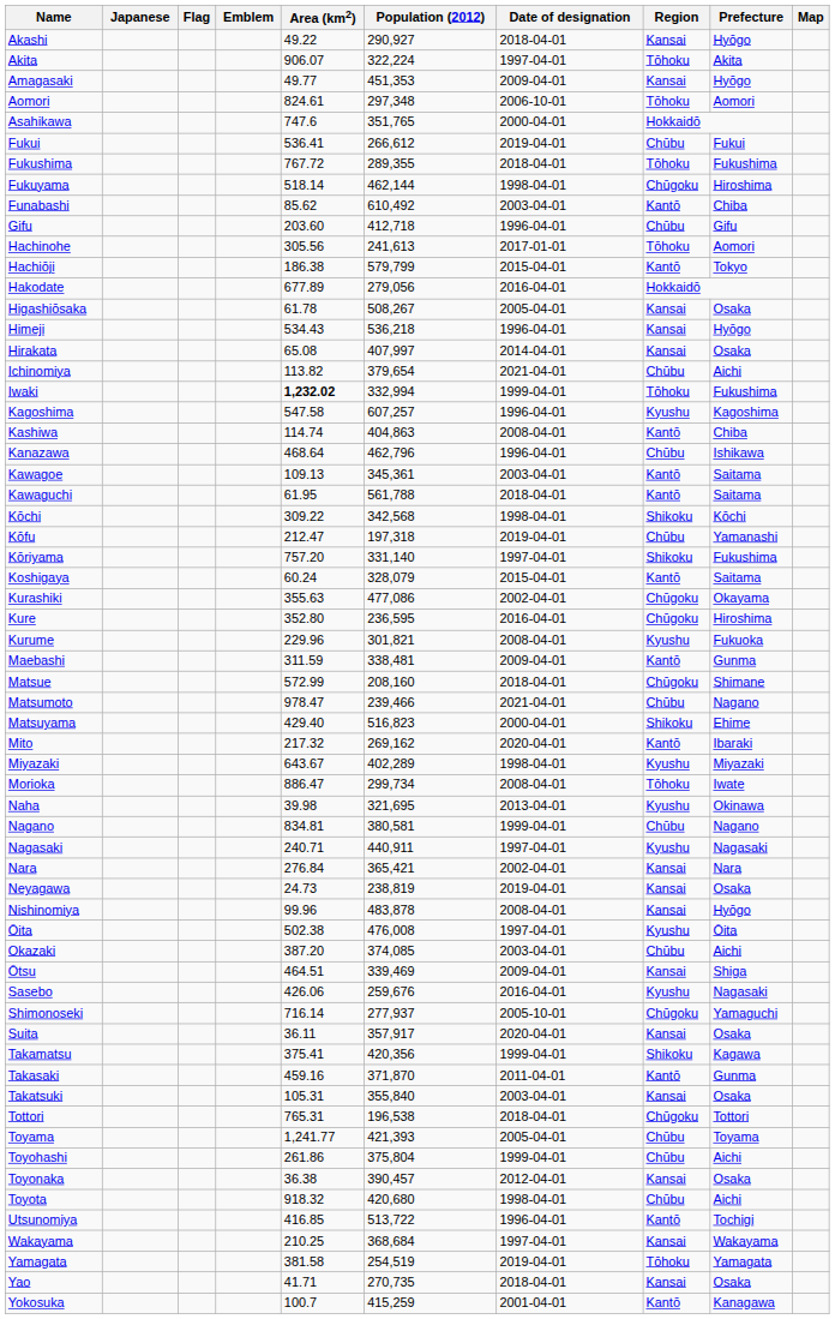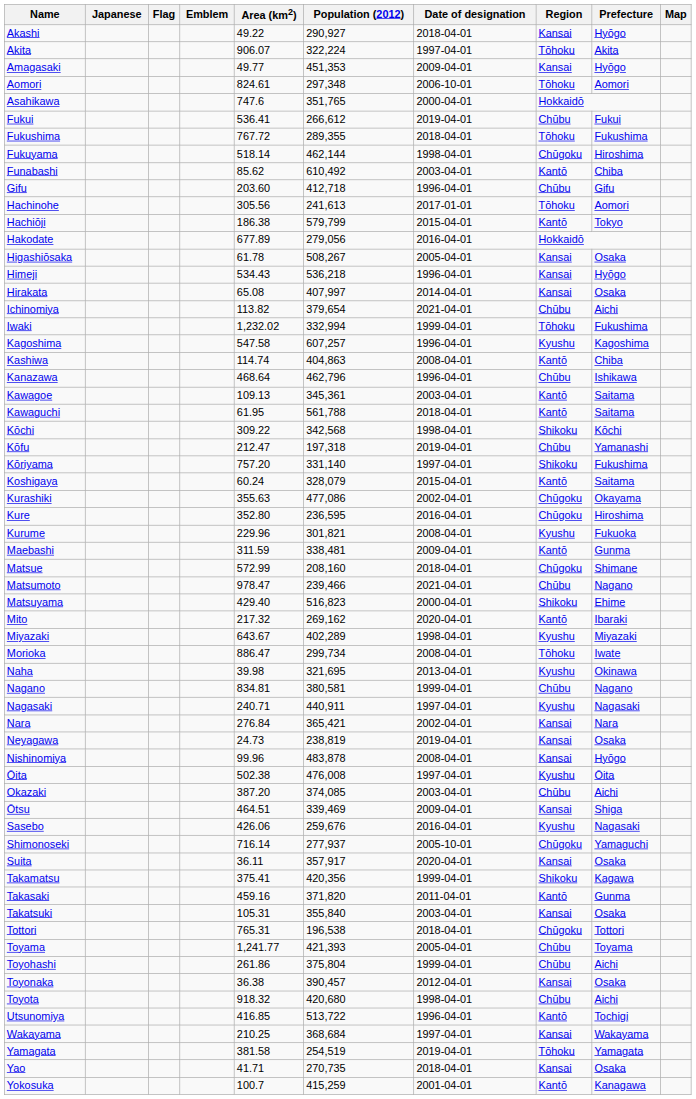 <table class="wikitable sortable" width=80% style="font-size:100%;" align=center>
 <tr>
 <th>Name</th>
 <th>Japanese</th>
 <th>Flag</th>
 <th>Emblem</th>
 <th>Area (km<sup>2</sup>)</th>
 <th>Population (<a href='#'>2012</a>)</th>
 <th>Date of designation</th>
 <th>Region</th>
 <th>Prefecture</th>
 <th>Map</th>
 </tr>
 <tr>
 <td><a href='#'>Akashi</a></td>
 <td></td>
 <td></td>
 <td></td>
 <td>49.22</td>
 <td>290,927</td>
 <td>2018-04-01</td>
 <td><a href='#'>Kansai</a></td>
 <td><a href='#'>Hyōgo</a></td>
 <td></td>
 </tr>
 <tr>
 <td><a href='#'>Akita</a></td>
 <td></td>
 <td></td>
 <td></td>
 <td>906.07</td>
 <td>322,224</td>
 <td>1997-04-01</td>
 <td><a href='#'>Tōhoku</a></td>
 <td><a href='#'>Akita</a></td>
 <td></td>
 </tr>
 <tr>
 <td><a href='#'>Amagasaki</a></td>
 <td></td>
 <td></td>
 <td></td>
 <td>49.77</td>
 <td>451,353</td>
 <td>2009-04-01</td>
 <td><a href='#'>Kansai</a></td>
 <td><a href='#'>Hyōgo</a></td>
 <td></td>
 </tr>
 <tr>
 <td><a href='#'>Aomori</a></td>
 <td></td>
 <td></td>
 <td></td>
 <td>824.61</td>
 <td>297,348</td>
 <td>2006-10-01</td>
 <td><a href='#'>Tōhoku</a></td>
 <td><a href='#'>Aomori</a></td>
 <td></td>
 </tr>
 <tr>
 <td><a href='#'>Asahikawa</a></td>
 <td></td>
 <td></td>
 <td></td>
 <td>747.6</td>
 <td>351,765</td>
 <td>2000-04-01</td>
 <td colspan="2"><a href='#'>Hokkaidō</a></td>
 <td></td>
 </tr>
 <tr>
 <td><a href='#'>Fukui</a></td>
 <td></td>
 <td></td>
 <td></td>
 <td>536.41</td>
 <td>266,612</td>
 <td>2019-04-01</td>
 <td><a href='#'>Chūbu</a></td>
 <td><a href='#'>Fukui</a></td>
 <td></td>
 </tr>
 <tr>
 <td><a href='#'>Fukushima</a></td>
 <td></td>
 <td></td>
 <td></td>
 <td>767.72</td>
 <td>289,355</td>
 <td>2018-04-01</td>
 <td><a href='#'>Tōhoku</a></td>
 <td><a href='#'>Fukushima</a></td>
 <td></td>
 </tr>
 <tr>
 <td><a href='#'>Fukuyama</a></td>
 <td></td>
 <td></td>
 <td></td>
 <td>518.14</td>
 <td>462,144</td>
 <td>1998-04-01</td>
 <td><a href='#'>Chūgoku</a></td>
 <td><a href='#'>Hiroshima</a></td>
 <td></td>
 </tr>
 <tr>
 <td><a href='#'>Funabashi</a></td>
 <td></td>
 <td></td>
 <td></td>
 <td>85.62</td>
 <td>610,492</td>
 <td>2003-04-01</td>
 <td><a href='#'>Kantō</a></td>
 <td><a href='#'>Chiba</a></td>
 <td></td>
 </tr>
 <tr>
 <td><a href='#'>Gifu</a></td>
 <td></td>
 <td></td>
 <td></td>
 <td>203.60</td>
 <td>412,718</td>
 <td>1996-04-01</td>
 <td><a href='#'>Chūbu</a></td>
 <td><a href='#'>Gifu</a></td>
 <td></td>
 </tr>
 <tr>
 <td><a href='#'>Hachinohe</a></td>
 <td></td>
 <td></td>
 <td></td>
 <td>305.56</td>
 <td>241,613</td>
 <td>2017-01-01</td>
 <td><a href='#'>Tōhoku</a></td>
 <td><a href='#'>Aomori</a></td>
 <td></td>
 </tr>
 <tr>
 <td><a href='#'>Hachiōji</a></td>
 <td></td>
 <td></td>
 <td></td>
 <td>186.38</td>
 <td>579,799</td>
 <td>2015-04-01</td>
 <td><a href='#'>Kantō</a></td>
 <td><a href='#'>Tokyo</a></td>
 <td></td>
 </tr>
 <tr>
 <td><a href='#'>Hakodate</a></td>
 <td></td>
 <td></td>
 <td></td>
 <td>677.89</td>
 <td>279,056</td>
 <td>2016-04-01</td>
 <td colspan="2"><a href='#'>Hokkaidō</a></td>
 <td></td>
 </tr>
 <tr>
 <td><a href='#'>Higashiōsaka</a></td>
 <td></td>
 <td></td>
 <td></td>
 <td>61.78</td>
 <td>508,267</td>
 <td>2005-04-01</td>
 <td><a href='#'>Kansai</a></td>
 <td><a href='#'>Osaka</a></td>
 <td></td>
 </tr>
 <tr>
 <td><a href='#'>Himeji</a></td>
 <td></td>
 <td></td>
 <td></td>
 <td>534.43</td>
 <td>536,218</td>
 <td>1996-04-01</td>
 <td><a href='#'>Kansai</a></td>
 <td><a href='#'>Hyōgo</a></td>
 <td></td>
 </tr>
 <tr>
 <td><a href='#'>Hirakata</a></td>
 <td></td>
 <td></td>
 <td></td>
 <td>65.08</td>
 <td>407,997</td>
 <td>2014-04-01</td>
 <td><a href='#'>Kansai</a></td>
 <td><a href='#'>Osaka</a></td>
 <td></td>
 </tr>
 <tr>
 <td><a href='#'>Ichinomiya</a></td>
 <td></td>
 <td></td>
 <td></td>
 <td>113.82</td>
 <td>379,654</td>
 <td>2021-04-01</td>
 <td><a href='#'>Chūbu</a></td>
 <td><a href='#'>Aichi</a></td>
 <td></td>
 </tr>
 <tr>
 <td><a href='#'>Iwaki</a></td>
 <td></td>
 <td></td>
 <td></td>
-<td><strong>1,232.02</strong></td>
+<td>1,232.02</td>
 <td>332,994</td>
 <td>1999-04-01</td>
 <td><a href='#'>Tōhoku</a></td>
 <td><a href='#'>Fukushima</a></td>
 <td></td>
 </tr>
 <tr>
 <td><a href='#'>Kagoshima</a></td>
 <td></td>
 <td></td>
 <td></td>
 <td>547.58</td>
 <td>607,257</td>
 <td>1996-04-01</td>
 <td><a href='#'>Kyushu</a></td>
 <td><a href='#'>Kagoshima</a></td>
 <td></td>
 </tr>
 <tr>
 <td><a href='#'>Kashiwa</a></td>
 <td></td>
 <td></td>
 <td></td>
 <td>114.74</td>
 <td>404,863</td>
 <td>2008-04-01</td>
 <td><a href='#'>Kantō</a></td>
 <td><a href='#'>Chiba</a></td>
 <td></td>
 </tr>
 <tr>
 <td><a href='#'>Kanazawa</a></td>
 <td></td>
 <td></td>
 <td></td>
 <td>468.64</td>
 <td>462,796</td>
 <td>1996-04-01</td>
 <td><a href='#'>Chūbu</a></td>
 <td><a href='#'>Ishikawa</a></td>
 <td></td>
 </tr>
 <tr>
 <td><a href='#'>Kawagoe</a></td>
 <td></td>
 <td></td>
 <td></td>
 <td>109.13</td>
 <td>345,361</td>
 <td>2003-04-01</td>
 <td><a href='#'>Kantō</a></td>
 <td><a href='#'>Saitama</a></td>
 <td></td>
 </tr>
 <tr>
 <td><a href='#'>Kawaguchi</a></td>
 <td></td>
 <td></td>
 <td></td>
 <td>61.95</td>
 <td>561,788</td>
 <td>2018-04-01</td>
 <td><a href='#'>Kantō</a></td>
 <td><a href='#'>Saitama</a></td>
 <td></td>
 </tr>
 <tr>
 <td><a href='#'>Kōchi</a></td>
 <td></td>
 <td></td>
 <td></td>
 <td>309.22</td>
 <td>342,568</td>
 <td>1998-04-01</td>
 <td><a href='#'>Shikoku</a></td>
 <td><a href='#'>Kōchi</a></td>
 <td></td>
 </tr>
 <tr>
 <td><a href='#'>Kōfu</a></td>
 <td></td>
 <td></td>
 <td></td>
 <td>212.47</td>
 <td>197,318</td>
 <td>2019-04-01</td>
 <td><a href='#'>Chūbu</a></td>
 <td><a href='#'>Yamanashi</a></td>
 <td></td>
 </tr>
 <tr>
 <td><a href='#'>Kōriyama</a></td>
 <td></td>
 <td></td>
 <td></td>
 <td>757.20</td>
 <td>331,140</td>
 <td>1997-04-01</td>
 <td><a href='#'>Shikoku</a></td>
 <td><a href='#'>Fukushima</a></td>
 <td></td>
 </tr>
 <tr>
 <td><a href='#'>Koshigaya</a></td>
 <td></td>
 <td></td>
 <td></td>
 <td>60.24</td>
 <td>328,079</td>
 <td>2015-04-01</td>
 <td><a href='#'>Kantō</a></td>
 <td><a href='#'>Saitama</a></td>
 <td></td>
 </tr>
 <tr>
 <td><a href='#'>Kurashiki</a></td>
 <td></td>
 <td></td>
 <td></td>
 <td>355.63</td>
 <td>477,086</td>
 <td>2002-04-01</td>
 <td><a href='#'>Chūgoku</a></td>
 <td><a href='#'>Okayama</a></td>
 <td></td>
 </tr>
 <tr>
 <td><a href='#'>Kure</a></td>
 <td></td>
 <td></td>
 <td></td>
 <td>352.80</td>
 <td>236,595</td>
 <td>2016-04-01</td>
 <td><a href='#'>Chūgoku</a></td>
 <td><a href='#'>Hiroshima</a></td>
 <td></td>
 </tr>
 <tr>
 <td><a href='#'>Kurume</a></td>
 <td></td>
 <td></td>
 <td></td>
 <td>229.96</td>
 <td>301,821</td>
 <td>2008-04-01</td>
 <td><a href='#'>Kyushu</a></td>
 <td><a href='#'>Fukuoka</a></td>
 <td></td>
 </tr>
 <tr>
 <td><a href='#'>Maebashi</a></td>
 <td></td>
 <td></td>
 <td></td>
 <td>311.59</td>
 <td>338,481</td>
 <td>2009-04-01</td>
 <td><a href='#'>Kantō</a></td>
 <td><a href='#'>Gunma</a></td>
 <td></td>
 </tr>
 <tr>
 <td><a href='#'>Matsue</a></td>
 <td></td>
 <td></td>
 <td></td>
 <td>572.99</td>
 <td>208,160</td>
 <td>2018-04-01</td>
 <td><a href='#'>Chūgoku</a></td>
 <td><a href='#'>Shimane</a></td>
 <td></td>
 </tr>
 <tr>
 <td><a href='#'>Matsumoto</a></td>
 <td></td>
 <td></td>
 <td></td>
 <td>978.47</td>
 <td>239,466</td>
 <td>2021-04-01</td>
 <td><a href='#'>Chūbu</a></td>
 <td><a href='#'>Nagano</a></td>
 <td></td>
 </tr>
 <tr>
 <td><a href='#'>Matsuyama</a></td>
 <td></td>
 <td></td>
 <td></td>
 <td>429.40</td>
 <td>516,823</td>
 <td>2000-04-01</td>
 <td><a href='#'>Shikoku</a></td>
 <td><a href='#'>Ehime</a></td>
 <td></td>
 </tr>
 <tr>
 <td><a href='#'>Mito</a></td>
 <td></td>
 <td></td>
 <td></td>
 <td>217.32</td>
 <td>269,162</td>
 <td>2020-04-01</td>
 <td><a href='#'>Kantō</a></td>
 <td><a href='#'>Ibaraki</a></td>
 <td></td>
 </tr>
 <tr>
 <td><a href='#'>Miyazaki</a></td>
 <td></td>
 <td></td>
 <td></td>
 <td>643.67</td>
 <td>402,289</td>
 <td>1998-04-01</td>
 <td><a href='#'>Kyushu</a></td>
 <td><a href='#'>Miyazaki</a></td>
 <td></td>
 </tr>
 <tr>
 <td><a href='#'>Morioka</a></td>
 <td></td>
 <td></td>
 <td></td>
 <td>886.47</td>
 <td>299,734</td>
 <td>2008-04-01</td>
 <td><a href='#'>Tōhoku</a></td>
 <td><a href='#'>Iwate</a></td>
 <td></td>
 </tr>
 <tr>
 <td><a href='#'>Naha</a></td>
 <td></td>
 <td></td>
 <td></td>
 <td>39.98</td>
 <td>321,695</td>
 <td>2013-04-01</td>
 <td><a href='#'>Kyushu</a></td>
 <td><a href='#'>Okinawa</a></td>
 <td></td>
 </tr>
 <tr>
 <td><a href='#'>Nagano</a></td>
 <td></td>
 <td></td>
 <td></td>
 <td>834.81</td>
 <td>380,581</td>
 <td>1999-04-01</td>
 <td><a href='#'>Chūbu</a></td>
 <td><a href='#'>Nagano</a></td>
 <td></td>
 </tr>
 <tr>
 <td><a href='#'>Nagasaki</a></td>
 <td></td>
 <td></td>
 <td></td>
 <td>240.71</td>
 <td>440,911</td>
 <td>1997-04-01</td>
 <td><a href='#'>Kyushu</a></td>
 <td><a href='#'>Nagasaki</a></td>
 <td></td>
 </tr>
 <tr>
 <td><a href='#'>Nara</a></td>
 <td></td>
 <td></td>
 <td></td>
 <td>276.84</td>
 <td>365,421</td>
 <td>2002-04-01</td>
 <td><a href='#'>Kansai</a></td>
 <td><a href='#'>Nara</a></td>
 <td></td>
 </tr>
 <tr>
 <td><a href='#'>Neyagawa</a></td>
 <td></td>
 <td></td>
 <td></td>
 <td>24.73</td>
 <td>238,819</td>
 <td>2019-04-01</td>
 <td><a href='#'>Kansai</a></td>
 <td><a href='#'>Osaka</a></td>
 <td></td>
 </tr>
 <tr>
 <td><a href='#'>Nishinomiya</a></td>
 <td></td>
 <td></td>
 <td></td>
 <td>99.96</td>
 <td>483,878</td>
 <td>2008-04-01</td>
 <td><a href='#'>Kansai</a></td>
 <td><a href='#'>Hyōgo</a></td>
 <td></td>
 </tr>
 <tr>
 <td><a href='#'>Ōita</a></td>
 <td></td>
 <td></td>
 <td></td>
 <td>502.38</td>
 <td>476,008</td>
 <td>1997-04-01</td>
 <td><a href='#'>Kyushu</a></td>
 <td><a href='#'>Ōita</a></td>
 <td></td>
 </tr>
 <tr>
 <td><a href='#'>Okazaki</a></td>
 <td></td>
 <td></td>
 <td></td>
 <td>387.20</td>
 <td>374,085</td>
 <td>2003-04-01</td>
 <td><a href='#'>Chūbu</a></td>
 <td><a href='#'>Aichi</a></td>
 <td></td>
 </tr>
 <tr>
 <td><a href='#'>Ōtsu</a></td>
 <td></td>
 <td></td>
 <td></td>
 <td>464.51</td>
 <td>339,469</td>
 <td>2009-04-01</td>
 <td><a href='#'>Kansai</a></td>
 <td><a href='#'>Shiga</a></td>
 <td></td>
 </tr>
 <tr>
 <td><a href='#'>Sasebo</a></td>
 <td></td>
 <td></td>
 <td></td>
 <td>426.06</td>
 <td>259,676</td>
 <td>2016-04-01</td>
 <td><a href='#'>Kyushu</a></td>
 <td><a href='#'>Nagasaki</a></td>
 <td></td>
 </tr>
 <tr>
 <td><a href='#'>Shimonoseki</a></td>
 <td></td>
 <td></td>
 <td></td>
 <td>716.14</td>
 <td>277,937</td>
 <td>2005-10-01</td>
 <td><a href='#'>Chūgoku</a></td>
 <td><a href='#'>Yamaguchi</a></td>
 <td></td>
 </tr>
 <tr>
 <td><a href='#'>Suita</a></td>
 <td></td>
 <td></td>
 <td></td>
 <td>36.11</td>
 <td>357,917</td>
 <td>2020-04-01</td>
 <td><a href='#'>Kansai</a></td>
 <td><a href='#'>Osaka</a></td>
 <td></td>
 </tr>
 <tr>
 <td><a href='#'>Takamatsu</a></td>
 <td></td>
 <td></td>
 <td></td>
 <td>375.41</td>
 <td>420,356</td>
 <td>1999-04-01</td>
 <td><a href='#'>Shikoku</a></td>
 <td><a href='#'>Kagawa</a></td>
 <td></td>
 </tr>
 <tr>
 <td><a href='#'>Takasaki</a></td>
 <td></td>
 <td></td>
 <td></td>
 <td>459.16</td>
-<td>371,870</td>
+<td>371,820</td>
 <td>2011-04-01</td>
 <td><a href='#'>Kantō</a></td>
 <td><a href='#'>Gunma</a></td>
 <td></td>
 </tr>
 <tr>
 <td><a href='#'>Takatsuki</a></td>
 <td></td>
 <td></td>
 <td></td>
 <td>105.31</td>
 <td>355,840</td>
 <td>2003-04-01</td>
 <td><a href='#'>Kansai</a></td>
 <td><a href='#'>Osaka</a></td>
 <td></td>
 </tr>
 <tr>
 <td><a href='#'>Tottori</a></td>
 <td></td>
 <td></td>
 <td></td>
 <td>765.31</td>
 <td>196,538</td>
 <td>2018-04-01</td>
 <td><a href='#'>Chūgoku</a></td>
 <td><a href='#'>Tottori</a></td>
 <td></td>
 </tr>
 <tr>
 <td><a href='#'>Toyama</a></td>
 <td></td>
 <td></td>
 <td></td>
 <td>1,241.77</td>
 <td>421,393</td>
 <td>2005-04-01</td>
 <td><a href='#'>Chūbu</a></td>
 <td><a href='#'>Toyama</a></td>
 <td></td>
 </tr>
 <tr>
 <td><a href='#'>Toyohashi</a></td>
 <td></td>
 <td></td>
 <td></td>
 <td>261.86</td>
 <td>375,804</td>
 <td>1999-04-01</td>
 <td><a href='#'>Chūbu</a></td>
 <td><a href='#'>Aichi</a></td>
 <td></td>
 </tr>
 <tr>
 <td><a href='#'>Toyonaka</a></td>
 <td></td>
 <td></td>
 <td></td>
 <td>36.38</td>
 <td>390,457</td>
 <td>2012-04-01</td>
 <td><a href='#'>Kansai</a></td>
 <td><a href='#'>Osaka</a></td>
 <td></td>
 </tr>
 <tr>
 <td><a href='#'>Toyota</a></td>
 <td></td>
 <td></td>
 <td></td>
 <td>918.32</td>
 <td>420,680</td>
 <td>1998-04-01</td>
 <td><a href='#'>Chūbu</a></td>
 <td><a href='#'>Aichi</a></td>
 <td></td>
 </tr>
 <tr>
 <td><a href='#'>Utsunomiya</a></td>
 <td></td>
 <td></td>
 <td></td>
 <td>416.85</td>
 <td>513,722</td>
 <td>1996-04-01</td>
 <td><a href='#'>Kantō</a></td>
 <td><a href='#'>Tochigi</a></td>
 <td></td>
 </tr>
 <tr>
 <td><a href='#'>Wakayama</a></td>
 <td></td>
 <td></td>
 <td></td>
 <td>210.25</td>
 <td>368,684</td>
 <td>1997-04-01</td>
 <td><a href='#'>Kansai</a></td>
 <td><a href='#'>Wakayama</a></td>
 <td></td>
 </tr>
 <tr>
 <td><a href='#'>Yamagata</a></td>
 <td></td>
 <td></td>
 <td></td>
 <td>381.58</td>
 <td>254,519</td>
 <td>2019-04-01</td>
 <td><a href='#'>Tōhoku</a></td>
 <td><a href='#'>Yamagata</a></td>
 <td></td>
 </tr>
 <tr>
 <td><a href='#'>Yao</a></td>
 <td></td>
 <td></td>
 <td></td>
 <td>41.71</td>
 <td>270,735</td>
 <td>2018-04-01</td>
 <td><a href='#'>Kansai</a></td>
 <td><a href='#'>Osaka</a></td>
 <td></td>
 </tr>
 <tr>
 <td><a href='#'>Yokosuka</a></td>
 <td></td>
 <td></td>
 <td></td>
 <td>100.7</td>
 <td>415,259</td>
 <td>2001-04-01</td>
 <td><a href='#'>Kantō</a></td>
 <td><a href='#'>Kanagawa</a></td>
 <td></td>
 </tr>
 </table>
